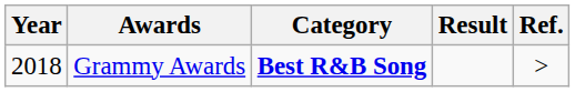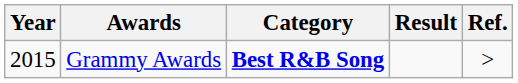 <table class="wikitable sortable">
 <tr>
 <th>Year</th>
 <th>Awards</th>
 <th>Category</th>
 <th>Result</th>
 <th>Ref.</th>
 </tr>
 <tr>
-<td>2018</td>
+<td>2015</td>
 <td><a href='#'>Grammy Awards</a></td>
 <td><strong><a href='#'>Best R&B Song</a></strong></td>
 <td></td>
 <td style="text-align:center;">></td>
 </tr>
 </table>
